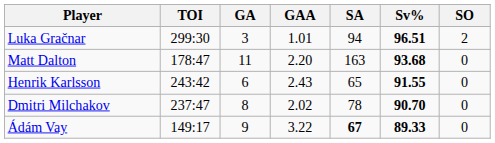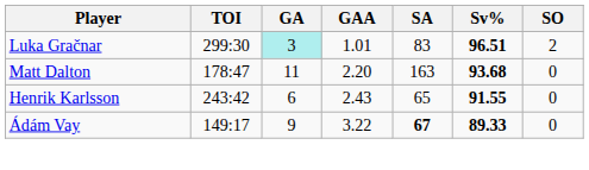 <table class="wikitable sortable" style="text-align:center;">
 <tr>
 <th style="width:170px;">Player</th>
 <th style="width:60px;">TOI</th>
 <th style="width:50px;">GA</th>
 <th style="width:60px;">GAA</th>
 <th style="width:50px;">SA</th>
 <th style="width:60px;">Sv%</th>
 <th style="width:50px;">SO</th>
 </tr>
 <tr>
 <td style="text-align:left;"> <a href='#'>Luka Gračnar</a></td>
 <td>299:30</td>
-<td>3</td>
+<td style="background: paleturquoise;">3</td>
 <td>1.01</td>
-<td>94</td>
+<td>83</td>
 <td><strong>96.51</strong></td>
 <td>2</td>
 </tr>
 <tr>
 <td style="text-align:left;"> <a href='#'>Matt Dalton</a></td>
 <td>178:47</td>
 <td>11</td>
 <td>2.20</td>
 <td>163</td>
 <td><strong>93.68</strong></td>
 <td>0</td>
 </tr>
 <tr>
 <td style="text-align:left;"> <a href='#'>Henrik Karlsson</a></td>
 <td>243:42</td>
 <td>6</td>
 <td>2.43</td>
 <td>65</td>
 <td><strong>91.55</strong></td>
 <td>0</td>
 </tr>
 <tr>
-<td style="text-align:left;"> <a href='#'>Dmitri Milchakov</a></td>
-<td>237:47</td>
-<td>8</td>
-<td>2.02</td>
-<td>78</td>
-<td><strong>90.70</strong></td>
-<td>0</td>
-</tr>
-<tr>
 <td style="text-align:left;"> <a href='#'>Ádám Vay</a></td>
 <td>149:17</td>
 <td>9</td>
 <td>3.22</td>
 <td><strong>67</strong></td>
 <td><strong>89.33</strong></td>
 <td>0</td>
 </tr>
 </table>
